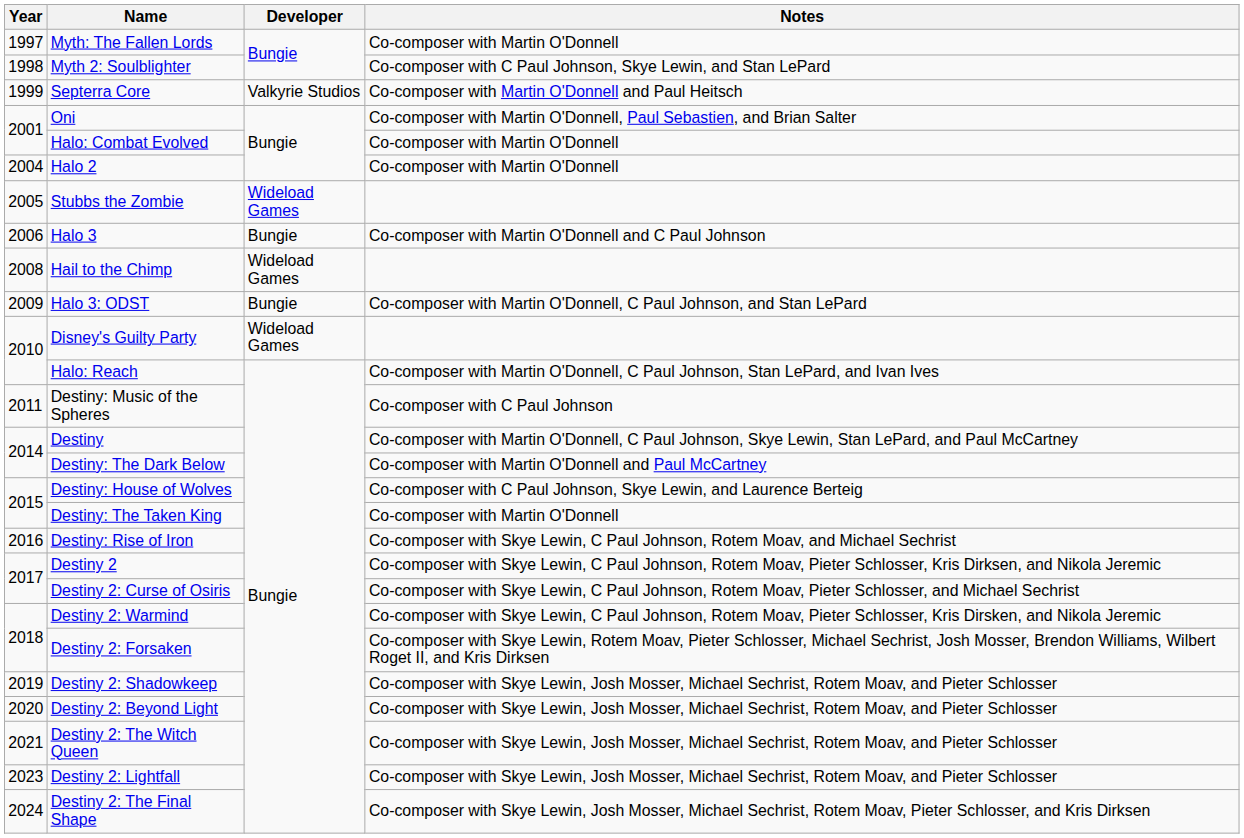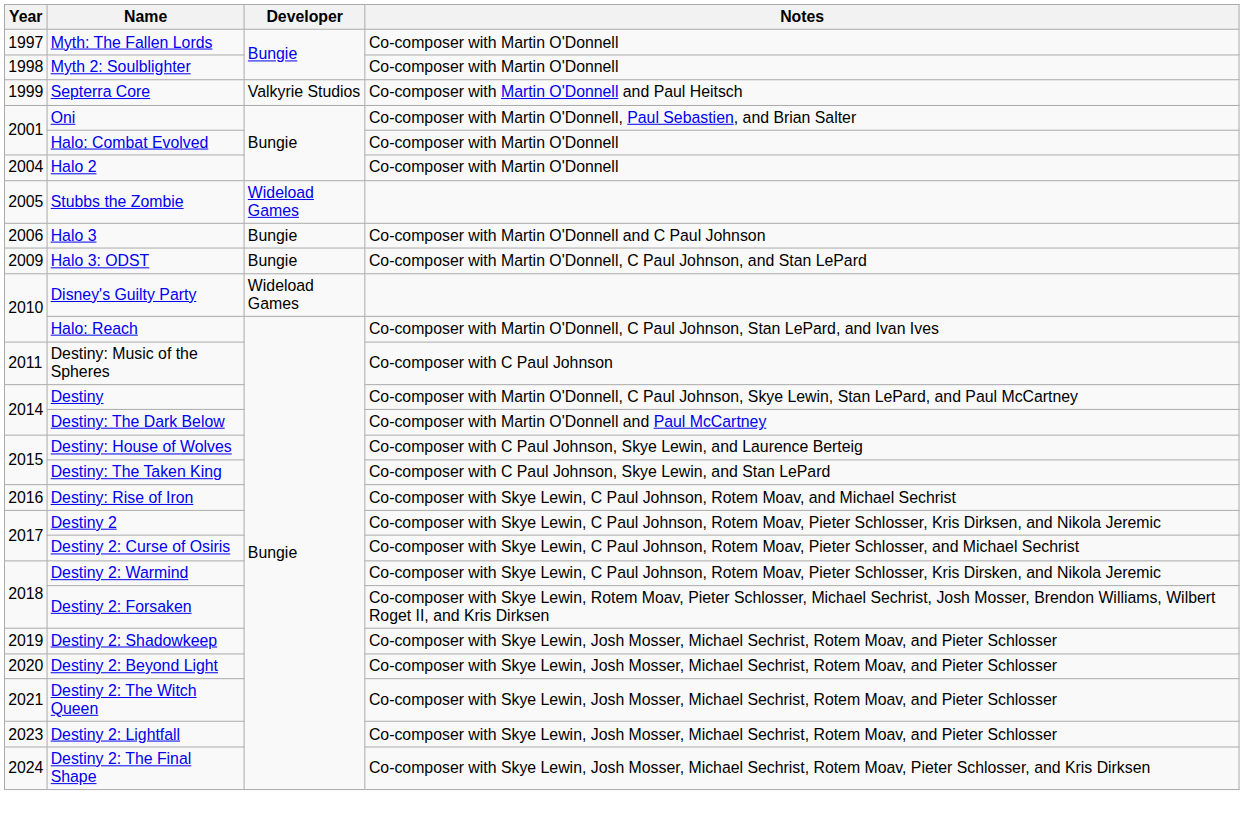 <table class="wikitable">
 <tr>
 <th>Year</th>
 <th>Name</th>
 <th>Developer</th>
 <th>Notes</th>
 </tr>
 <tr>
 <td>1997</td>
 <td><a href='#'>Myth: The Fallen Lords</a></td>
 <td rowspan="2"><a href='#'>Bungie</a></td>
 <td>Co-composer with Martin O'Donnell</td>
 </tr>
 <tr>
 <td>1998</td>
 <td><a href='#'>Myth 2: Soulblighter</a></td>
-<td>Co-composer with C Paul Johnson, Skye Lewin, and Stan LePard</td>
+<td>Co-composer with Martin O'Donnell</td>
 </tr>
 <tr>
 <td>1999</td>
 <td><a href='#'>Septerra Core</a></td>
 <td>Valkyrie Studios</td>
 <td>Co-composer with <a href='#'>Martin O'Donnell</a> and Paul Heitsch</td>
 </tr>
 <tr>
 <td rowspan="2">2001</td>
 <td><a href='#'>Oni</a></td>
 <td rowspan="3">Bungie</td>
 <td>Co-composer with Martin O'Donnell, <a href='#'>Paul Sebastien</a>, and Brian Salter</td>
 </tr>
 <tr>
 <td><a href='#'>Halo: Combat Evolved</a></td>
 <td>Co-composer with Martin O'Donnell</td>
 </tr>
 <tr>
 <td>2004</td>
 <td><a href='#'>Halo 2</a></td>
 <td>Co-composer with Martin O'Donnell</td>
 </tr>
 <tr>
 <td>2005</td>
 <td><a href='#'>Stubbs the Zombie</a></td>
 <td><a href='#'>Wideload Games</a></td>
 <td></td>
 </tr>
 <tr>
 <td>2006</td>
 <td><a href='#'>Halo 3</a></td>
 <td>Bungie</td>
 <td>Co-composer with Martin O'Donnell and C Paul Johnson</td>
-</tr>
-<tr>
-<td>2008</td>
-<td><a href='#'>Hail to the Chimp</a></td>
-<td>Wideload Games</td>
-<td></td>
 </tr>
 <tr>
 <td>2009</td>
 <td><a href='#'>Halo 3: ODST</a></td>
 <td>Bungie</td>
 <td>Co-composer with Martin O'Donnell, C Paul Johnson, and Stan LePard</td>
 </tr>
 <tr>
 <td rowspan="2">2010</td>
 <td><a href='#'>Disney's Guilty Party</a></td>
 <td>Wideload Games</td>
 <td></td>
 </tr>
 <tr>
 <td><a href='#'>Halo: Reach</a></td>
 <td rowspan="16">Bungie</td>
 <td>Co-composer with Martin O'Donnell, C Paul Johnson, Stan LePard, and Ivan Ives</td>
 </tr>
 <tr>
 <td>2011</td>
 <td>Destiny: Music of the Spheres</td>
 <td>Co-composer with C Paul Johnson</td>
 </tr>
 <tr>
 <td rowspan="2">2014</td>
 <td><a href='#'>Destiny</a></td>
 <td>Co-composer with Martin O'Donnell, C Paul Johnson, Skye Lewin, Stan LePard, and Paul McCartney</td>
 </tr>
 <tr>
 <td><a href='#'>Destiny: The Dark Below</a></td>
 <td>Co-composer with Martin O'Donnell and <a href='#'>Paul McCartney</a></td>
 </tr>
 <tr>
 <td rowspan="2">2015</td>
 <td><a href='#'>Destiny: House of Wolves</a></td>
 <td>Co-composer with C Paul Johnson, Skye Lewin, and Laurence Berteig</td>
 </tr>
 <tr>
 <td><a href='#'>Destiny: The Taken King</a></td>
-<td>Co-composer with Martin O'Donnell</td>
+<td>Co-composer with C Paul Johnson, Skye Lewin, and Stan LePard</td>
 </tr>
 <tr>
 <td>2016</td>
 <td><a href='#'>Destiny: Rise of Iron</a></td>
 <td>Co-composer with Skye Lewin, C Paul Johnson, Rotem Moav, and Michael Sechrist</td>
 </tr>
 <tr>
 <td rowspan="2">2017</td>
 <td><a href='#'>Destiny 2</a></td>
 <td>Co-composer with Skye Lewin, C Paul Johnson, Rotem Moav, Pieter Schlosser, Kris Dirksen, and Nikola Jeremic</td>
 </tr>
 <tr>
 <td><a href='#'>Destiny 2: Curse of Osiris</a></td>
 <td>Co-composer with Skye Lewin, C Paul Johnson, Rotem Moav, Pieter Schlosser, and Michael Sechrist</td>
 </tr>
 <tr>
 <td rowspan="2">2018</td>
 <td><a href='#'>Destiny 2: Warmind</a></td>
 <td>Co-composer with Skye Lewin, C Paul Johnson, Rotem Moav, Pieter Schlosser, Kris Dirsken, and Nikola Jeremic</td>
 </tr>
 <tr>
 <td><a href='#'>Destiny 2: Forsaken</a></td>
 <td>Co-composer with Skye Lewin, Rotem Moav, Pieter Schlosser, Michael Sechrist, Josh Mosser, Brendon Williams, Wilbert Roget II, and Kris Dirksen</td>
 </tr>
 <tr>
 <td>2019</td>
 <td><a href='#'>Destiny 2: Shadowkeep</a></td>
 <td>Co-composer with Skye Lewin, Josh Mosser, Michael Sechrist, Rotem Moav, and Pieter Schlosser</td>
 </tr>
 <tr>
 <td>2020</td>
 <td><a href='#'>Destiny 2: Beyond Light</a></td>
 <td>Co-composer with Skye Lewin, Josh Mosser, Michael Sechrist, Rotem Moav, and Pieter Schlosser</td>
 </tr>
 <tr>
 <td>2021</td>
 <td><a href='#'>Destiny 2: The Witch Queen</a></td>
 <td>Co-composer with Skye Lewin, Josh Mosser, Michael Sechrist, Rotem Moav, and Pieter Schlosser</td>
 </tr>
 <tr>
 <td>2023</td>
 <td><a href='#'>Destiny 2: Lightfall</a></td>
 <td>Co-composer with Skye Lewin, Josh Mosser, Michael Sechrist, Rotem Moav, and Pieter Schlosser</td>
 </tr>
 <tr>
 <td>2024</td>
 <td><a href='#'>Destiny 2: The Final Shape</a></td>
 <td>Co-composer with Skye Lewin, Josh Mosser, Michael Sechrist, Rotem Moav, Pieter Schlosser, and Kris Dirksen</td>
 </tr>
 </table>
